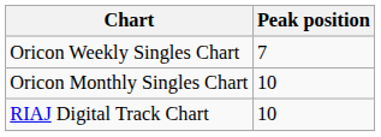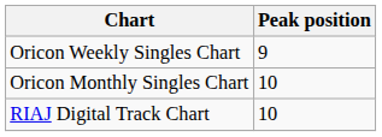 <table class="wikitable">
 <tr>
 <th>Chart</th>
 <th>Peak position</th>
 </tr>
 <tr>
 <td>Oricon Weekly Singles Chart</td>
-<td>7</td>
+<td>9</td>
 </tr>
 <tr>
 <td>Oricon Monthly Singles Chart</td>
 <td>10</td>
 </tr>
 <tr>
 <td><a href='#'>RIAJ</a> Digital Track Chart </td>
 <td>10</td>
 </tr>
 <tr>
 </tr>
 </table>
